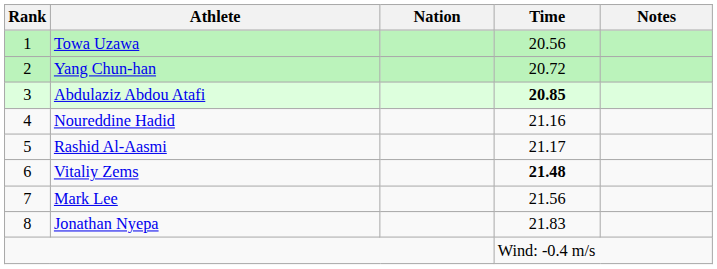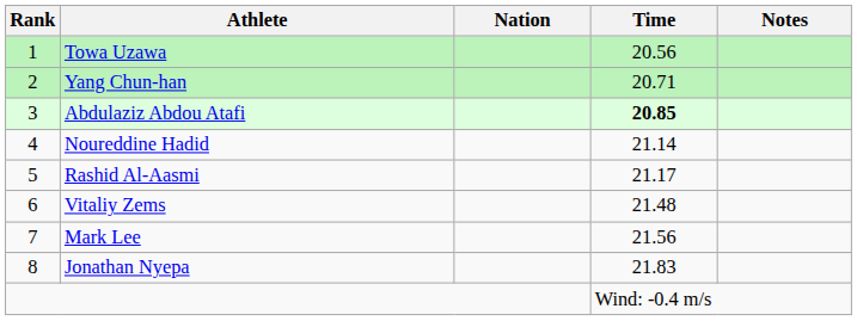 <table class="wikitable sortable" style="text-align:center;width: 55%;">
 <tr>
 <th scope="col" style="width: 10px;">Rank</th>
 <th scope="col">Athlete</th>
 <th scope="col">Nation</th>
 <th scope="col">Time</th>
 <th scope="col">Notes</th>
 </tr>
 <tr bgcolor=bbf3bb>
 <td>1</td>
 <td align=left><a href='#'>Towa Uzawa</a></td>
 <td align=left></td>
 <td>20.56</td>
 <td></td>
 </tr>
 <tr bgcolor=bbf3bb>
 <td>2</td>
 <td align=left><a href='#'>Yang Chun-han</a></td>
 <td align=left></td>
-<td>20.72</td>
+<td>20.71</td>
 <td></td>
 </tr>
 <tr bgcolor=ddffdd>
 <td>3</td>
 <td align=left><a href='#'>Abdulaziz Abdou Atafi</a></td>
 <td align=left></td>
 <td><strong>20.85</strong></td>
 <td></td>
 </tr>
 <tr>
 <td>4</td>
 <td align=left><a href='#'>Noureddine Hadid</a></td>
 <td align=left></td>
-<td>21.16</td>
+<td>21.14</td>
 <td></td>
 </tr>
 <tr>
 <td>5</td>
 <td align=left><a href='#'>Rashid Al-Aasmi</a></td>
 <td align=left></td>
 <td>21.17</td>
 <td></td>
 </tr>
 <tr>
 <td>6</td>
 <td align=left><a href='#'>Vitaliy Zems</a></td>
 <td align=left></td>
-<td><strong>21.48</strong></td>
+<td>21.48</td>
 <td></td>
 </tr>
 <tr>
 <td>7</td>
 <td align=left><a href='#'>Mark Lee</a></td>
 <td align=left></td>
 <td>21.56</td>
 <td></td>
 </tr>
 <tr>
 <td>8</td>
 <td align=left><a href='#'>Jonathan Nyepa</a></td>
 <td align=left></td>
 <td>21.83</td>
 <td></td>
 </tr>
 <tr class="sortbottom">
 <td colspan="3"></td>
 <td colspan="2" style="text-align:left;">Wind: -0.4 m/s</td>
 </tr>
 </table>
